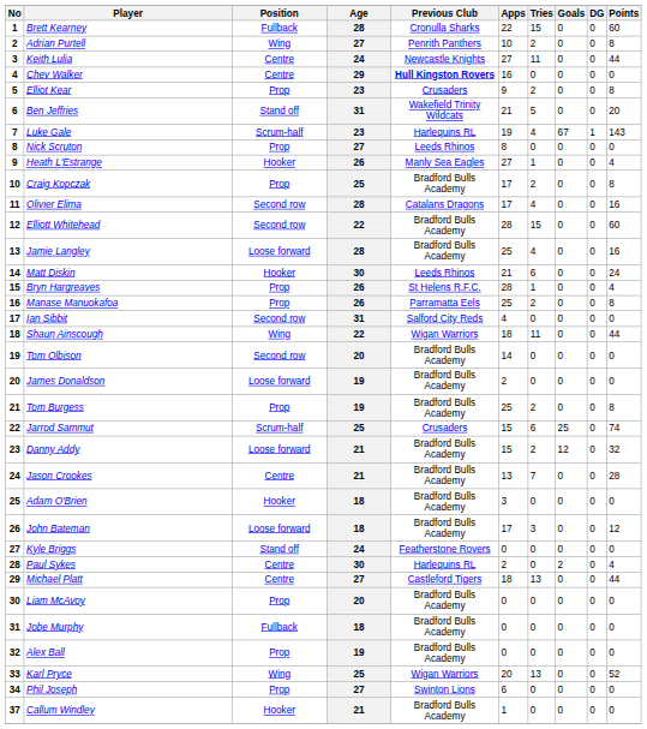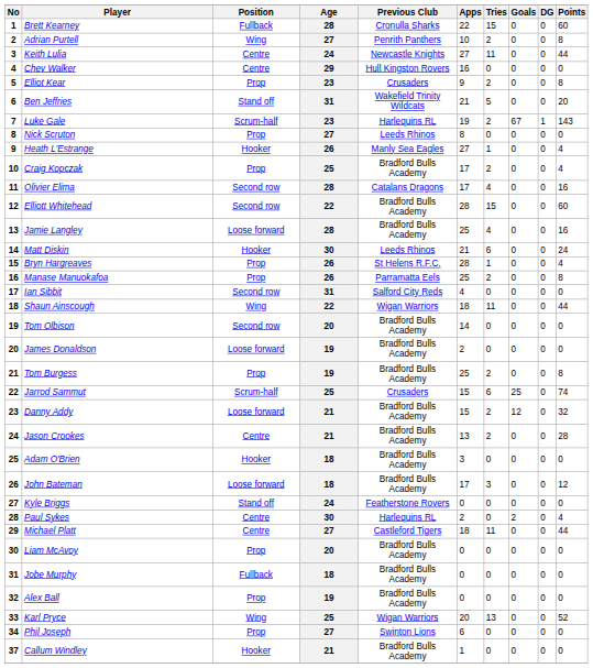 <table class="wikitable sortable" width="100%" style="font-size:85%">
 <tr bgcolor="#efefef">
 </tr>
 <tr bgcolor="#efefef">
 <th width=3%>No</th>
 <th !width=47%>Player</th>
 <th width=15%>Position</th>
 <th width=1%>Age</th>
 <th width=17%>Previous Club</th>
 <th width="20">Apps</th>
 <th width="20">Tries</th>
 <th width="20">Goals</th>
 <th width="20">DG</th>
 <th width="20">Points</th>
 </tr>
 <tr bgcolor=#FFFFFF>
 <td align=center><strong>1</strong></td>
 <td><em><a href='#'>Brett Kearney</a></em></td>
 <td align=center><a href='#'>Fullback</a></td>
 <th width=10%>28</th>
 <td align=center><a href='#'>Cronulla Sharks</a></td>
 <td align=centre>22</td>
 <td align=centre>15</td>
 <td align=centre>0</td>
 <td align=centre>0</td>
 <td align=centre>60</td>
 </tr>
 <tr bgcolor=#FFFFFF>
 <td align=center><strong>2</strong></td>
 <td><em><a href='#'>Adrian Purtell</a></em></td>
 <td align=center><a href='#'>Wing</a></td>
 <th width=10%>27</th>
 <td align=center><a href='#'>Penrith Panthers</a></td>
 <td align=centre>10</td>
 <td align=centre>2</td>
 <td align=centre>0</td>
 <td align=centre>0</td>
 <td align=centre>8</td>
 </tr>
 <tr bgcolor=#FFFFFF>
 <td align=center><strong>3</strong></td>
 <td><em><a href='#'>Keith Lulia</a></em></td>
 <td align=center><a href='#'>Centre</a></td>
 <th width=10%>24</th>
 <td align=center><a href='#'>Newcastle Knights</a></td>
 <td align=centre>27</td>
 <td align=centre>11</td>
 <td align=centre>0</td>
 <td align=centre>0</td>
 <td align=centre>44</td>
 </tr>
 <tr bgcolor=#FFFFFF>
 <td align=center><strong>4</strong></td>
 <td><em><a href='#'>Chev Walker</a></em></td>
 <td align=center><a href='#'>Centre</a></td>
 <th width=10%>29</th>
-<td align=center><strong><a href='#'>Hull Kingston Rovers</a></strong></td>
+<td align=center><a href='#'>Hull Kingston Rovers</a></td>
 <td align=centre>16</td>
 <td align=centre>0</td>
 <td align=centre>0</td>
 <td align=centre>0</td>
 <td align=centre>0</td>
 </tr>
 <tr bgcolor=#FFFFFF>
 <td align=center><strong>5</strong></td>
 <td><em><a href='#'>Elliot Kear</a></em></td>
 <td align=center><a href='#'>Prop</a></td>
 <th width=10%>23</th>
 <td align=center><a href='#'>Crusaders</a></td>
 <td align=centre>9</td>
 <td align=centre>2</td>
 <td align=centre>0</td>
 <td align=centre>0</td>
 <td align=centre>8</td>
 </tr>
 <tr bgcolor=#FFFFFF>
 <td align=center><strong>6</strong></td>
 <td><em><a href='#'>Ben Jeffries</a></em></td>
 <td align=center><a href='#'>Stand off</a></td>
 <th width=10%>31</th>
 <td align=center><a href='#'>Wakefield Trinity Wildcats</a></td>
 <td align=centre>21</td>
 <td align=centre>5</td>
 <td align=centre>0</td>
 <td align=centre>0</td>
 <td align=centre>20</td>
 </tr>
 <tr bgcolor=#FFFFFF>
 <td align=center><strong>7</strong></td>
 <td><em><a href='#'>Luke Gale</a></em></td>
 <td align=center><a href='#'>Scrum-half</a></td>
 <th width=10%>23</th>
 <td align=center><a href='#'>Harlequins RL</a></td>
 <td align=centre>19</td>
-<td align=centre>4</td>
+<td align=centre>2</td>
 <td align=centre>67</td>
 <td align=centre>1</td>
 <td align=centre>143</td>
 </tr>
 <tr bgcolor=#FFFFFF>
 <td align=center><strong>8</strong></td>
 <td><em><a href='#'>Nick Scruton</a></em></td>
 <td align=center><a href='#'>Prop</a></td>
 <th width=10%>27</th>
 <td align=center><a href='#'>Leeds Rhinos</a></td>
 <td align=centre>8</td>
 <td align=centre>0</td>
 <td align=centre>0</td>
 <td align=centre>0</td>
 <td align=centre>0</td>
 </tr>
 <tr bgcolor=#FFFFFF>
 <td align=center><strong>9</strong></td>
 <td><em><a href='#'>Heath L'Estrange</a></em></td>
 <td align=center><a href='#'>Hooker</a></td>
 <th width=10%>26</th>
 <td align=center><a href='#'>Manly Sea Eagles</a></td>
 <td align=centre>27</td>
 <td align=centre>1</td>
 <td align=centre>0</td>
 <td align=centre>0</td>
 <td align=centre>4</td>
 </tr>
 <tr bgcolor=#FFFFFF>
 <td align=center><strong>10</strong></td>
 <td><em><a href='#'>Craig Kopczak</a></em></td>
 <td align=center><a href='#'>Prop</a></td>
 <th width=10%>25</th>
 <td align=center>Bradford Bulls Academy</td>
 <td align=centre>17</td>
 <td align=centre>2</td>
 <td align=centre>0</td>
 <td align=centre>0</td>
-<td align=centre>8</td>
+<td align=centre>4</td>
 </tr>
 <tr bgcolor=#FFFFFF>
 <td align=center><strong>11</strong></td>
 <td><em><a href='#'>Olivier Elima</a></em></td>
 <td align=center><a href='#'>Second row</a></td>
 <th width=10%>28</th>
 <td align=center><a href='#'>Catalans Dragons</a></td>
 <td align=centre>17</td>
 <td align=centre>4</td>
 <td align=centre>0</td>
 <td align=centre>0</td>
 <td align=centre>16</td>
 </tr>
 <tr bgcolor=#FFFFFF>
 <td align=center><strong>12</strong></td>
 <td><em><a href='#'>Elliott Whitehead</a></em></td>
 <td align=center><a href='#'>Second row</a></td>
 <th width=10%>22</th>
 <td align=center>Bradford Bulls Academy</td>
 <td align=centre>28</td>
 <td align=centre>15</td>
 <td align=centre>0</td>
 <td align=centre>0</td>
 <td align=centre>60</td>
 </tr>
 <tr bgcolor=#FFFFFF>
 <td align=center><strong>13</strong></td>
 <td><em><a href='#'>Jamie Langley</a></em></td>
 <td align=center><a href='#'>Loose forward</a></td>
 <th width=10%>28</th>
 <td align=center>Bradford Bulls Academy</td>
 <td align=centre>25</td>
 <td align=centre>4</td>
 <td align=centre>0</td>
 <td align=centre>0</td>
 <td align=centre>16</td>
 </tr>
 <tr bgcolor=#FFFFFF>
 <td align=center><strong>14</strong></td>
 <td><em><a href='#'>Matt Diskin</a></em></td>
 <td align=center><a href='#'>Hooker</a></td>
 <th width=10%>30</th>
 <td align=center><a href='#'>Leeds Rhinos</a></td>
 <td align=centre>21</td>
 <td align=centre>6</td>
 <td align=centre>0</td>
 <td align=centre>0</td>
 <td align=centre>24</td>
 </tr>
 <tr bgcolor=#FFFFFF>
 <td align=center><strong>15</strong></td>
 <td><em><a href='#'>Bryn Hargreaves</a></em></td>
 <td align=center><a href='#'>Prop</a></td>
 <th width=10%>26</th>
 <td align=center><a href='#'>St Helens R.F.C.</a></td>
 <td align=centre>28</td>
 <td align=centre>1</td>
 <td align=centre>0</td>
 <td align=centre>0</td>
 <td align=centre>4</td>
 </tr>
 <tr bgcolor=#FFFFFF>
 <td align=center><strong>16</strong></td>
 <td><em><a href='#'>Manase Manuokafoa</a></em></td>
 <td align=center><a href='#'>Prop</a></td>
 <th width=10%>26</th>
 <td align=center><a href='#'>Parramatta Eels</a></td>
 <td align=centre>25</td>
 <td align=centre>2</td>
 <td align=centre>0</td>
 <td align=centre>0</td>
 <td align=centre>8</td>
 </tr>
 <tr bgcolor=#FFFFFF>
 <td align=center><strong>17</strong></td>
 <td><em><a href='#'>Ian Sibbit</a></em></td>
 <td align=center><a href='#'>Second row</a></td>
 <th width=10%>31</th>
 <td align=center><a href='#'>Salford City Reds</a></td>
 <td align=centre>4</td>
 <td align=centre>0</td>
 <td align=centre>0</td>
 <td align=centre>0</td>
 <td align=centre>0</td>
 </tr>
 <tr bgcolor=#FFFFFF>
 <td align=center><strong>18</strong></td>
 <td><em><a href='#'>Shaun Ainscough</a></em></td>
 <td align=center><a href='#'>Wing</a></td>
 <th width=10%>22</th>
 <td align=center><a href='#'>Wigan Warriors</a></td>
 <td align=centre>18</td>
 <td align=centre>11</td>
 <td align=centre>0</td>
 <td align=centre>0</td>
 <td align=centre>44</td>
 </tr>
 <tr bgcolor=#FFFFFF>
 <td align=center><strong>19</strong></td>
 <td><em><a href='#'>Tom Olbison</a></em></td>
 <td align=center><a href='#'>Second row</a></td>
 <th width=10%>20</th>
 <td align=center>Bradford Bulls Academy</td>
 <td align=centre>14</td>
 <td align=centre>0</td>
 <td align=centre>0</td>
 <td align=centre>0</td>
 <td align=centre>0</td>
 </tr>
 <tr bgcolor=#FFFFFF>
 <td align=center><strong>20</strong></td>
 <td><em><a href='#'>James Donaldson</a></em></td>
 <td align=center><a href='#'>Loose forward</a></td>
 <th width=10%>19</th>
 <td align=center>Bradford Bulls Academy</td>
 <td align=centre>2</td>
 <td align=centre>0</td>
 <td align=centre>0</td>
 <td align=centre>0</td>
 <td align=centre>0</td>
 </tr>
 <tr bgcolor=#FFFFFF>
 <td align=center><strong>21</strong></td>
 <td><em><a href='#'>Tom Burgess</a></em></td>
 <td align=center><a href='#'>Prop</a></td>
 <th width=10%>19</th>
 <td align=center>Bradford Bulls Academy</td>
 <td align=centre>25</td>
 <td align=centre>2</td>
 <td align=centre>0</td>
 <td align=centre>0</td>
 <td align=centre>8</td>
 </tr>
 <tr bgcolor=#FFFFFF>
 <td align=center><strong>22</strong></td>
 <td><em><a href='#'>Jarrod Sammut</a></em></td>
 <td align=center><a href='#'>Scrum-half</a></td>
 <th width=10%>25</th>
 <td align=center><a href='#'>Crusaders</a></td>
 <td align=centre>15</td>
 <td align=centre>6</td>
 <td align=centre>25</td>
 <td align=centre>0</td>
 <td align=centre>74</td>
 </tr>
 <tr bgcolor=#FFFFFF>
 <td align=center><strong>23</strong></td>
 <td><em><a href='#'>Danny Addy</a></em></td>
 <td align=center><a href='#'>Loose forward</a></td>
 <th width=10%>21</th>
 <td align=center>Bradford Bulls Academy</td>
 <td align=centre>15</td>
 <td align=centre>2</td>
 <td align=centre>12</td>
 <td align=centre>0</td>
 <td align=centre>32</td>
 </tr>
 <tr bgcolor=#FFFFFF>
 <td align=center><strong>24</strong></td>
 <td><em><a href='#'>Jason Crookes</a></em></td>
 <td align=center><a href='#'>Centre</a></td>
 <th width=10%>21</th>
 <td align=center>Bradford Bulls Academy</td>
 <td align=centre>13</td>
-<td align=centre>7</td>
+<td align=centre>2</td>
 <td align=centre>0</td>
 <td align=centre>0</td>
 <td align=centre>28</td>
 </tr>
 <tr bgcolor=#FFFFFF>
 <td align=center><strong>25</strong></td>
 <td><em><a href='#'>Adam O'Brien</a></em></td>
 <td align=center><a href='#'>Hooker</a></td>
 <th width=10%>18</th>
 <td align=center>Bradford Bulls Academy</td>
 <td align=centre>3</td>
 <td align=centre>0</td>
 <td align=centre>0</td>
 <td align=centre>0</td>
 <td align=centre>0</td>
 </tr>
 <tr bgcolor=#FFFFFF>
 <td align=center><strong>26</strong></td>
 <td><em><a href='#'>John Bateman</a></em></td>
 <td align=center><a href='#'>Loose forward</a></td>
 <th width=10%>18</th>
 <td align=center>Bradford Bulls Academy</td>
 <td align=centre>17</td>
 <td align=centre>3</td>
 <td align=centre>0</td>
 <td align=centre>0</td>
 <td align=centre>12</td>
 </tr>
 <tr bgcolor=#FFFFFF>
 <td align=center><strong>27</strong></td>
 <td><em><a href='#'>Kyle Briggs</a></em></td>
 <td align=center><a href='#'>Stand off</a></td>
 <th width=10%>24</th>
 <td align=center><a href='#'>Featherstone Rovers</a></td>
 <td align=centre>0</td>
 <td align=centre>0</td>
 <td align=centre>0</td>
 <td align=centre>0</td>
 <td align=centre>0</td>
 </tr>
 <tr bgcolor=#FFFFFF>
 <td align=center><strong>28</strong></td>
 <td><em><a href='#'>Paul Sykes</a></em></td>
 <td align=center><a href='#'>Centre</a></td>
 <th width=10%>30</th>
 <td align=center><a href='#'>Harlequins RL</a></td>
 <td align=centre>2</td>
 <td align=centre>0</td>
 <td align=centre>2</td>
 <td align=centre>0</td>
 <td align=centre>4</td>
 </tr>
 <tr bgcolor=#FFFFFF>
 <td align=center><strong>29</strong></td>
 <td><em><a href='#'>Michael Platt</a></em></td>
 <td align=center><a href='#'>Centre</a></td>
 <th width=10%>27</th>
 <td align=center><a href='#'>Castleford Tigers</a></td>
 <td align=centre>18</td>
-<td align=centre>13</td>
+<td align=centre>11</td>
 <td align=centre>0</td>
 <td align=centre>0</td>
 <td align=centre>44</td>
 </tr>
 <tr bgcolor=#FFFFFF>
 <td align=center><strong>30</strong></td>
 <td><em><a href='#'>Liam McAvoy</a></em></td>
 <td align=center><a href='#'>Prop</a></td>
 <th width=10%>20</th>
 <td align=center>Bradford Bulls Academy</td>
 <td align=centre>0</td>
 <td align=centre>0</td>
 <td align=centre>0</td>
 <td align=centre>0</td>
 <td align=centre>0</td>
 </tr>
 <tr bgcolor=#FFFFFF>
 <td align=center><strong>31</strong></td>
 <td><em><a href='#'>Jobe Murphy</a></em></td>
 <td align=center><a href='#'>Fullback</a></td>
 <th width=10%>18</th>
 <td align=center>Bradford Bulls Academy</td>
 <td align=centre>0</td>
 <td align=centre>0</td>
 <td align=centre>0</td>
 <td align=centre>0</td>
 <td align=centre>0</td>
 </tr>
 <tr bgcolor=#FFFFFF>
 <td align=center><strong>32</strong></td>
 <td><em><a href='#'>Alex Ball</a></em></td>
 <td align=center><a href='#'>Prop</a></td>
 <th width=10%>19</th>
 <td align=center>Bradford Bulls Academy</td>
 <td align=centre>0</td>
 <td align=centre>0</td>
 <td align=centre>0</td>
 <td align=centre>0</td>
 <td align=centre>0</td>
 </tr>
 <tr bgcolor=#FFFFFF>
 <td align=center><strong>33</strong></td>
 <td><em><a href='#'>Karl Pryce</a></em></td>
 <td align=center><a href='#'>Wing</a></td>
 <th width=10%>25</th>
 <td align=center><a href='#'>Wigan Warriors</a></td>
 <td align=centre>20</td>
 <td align=centre>13</td>
 <td align=centre>0</td>
 <td align=centre>0</td>
 <td align=centre>52</td>
 </tr>
 <tr bgcolor=#FFFFFF>
 <td align=center><strong>34</strong></td>
 <td><em><a href='#'>Phil Joseph</a></em></td>
 <td align=center><a href='#'>Prop</a></td>
 <th width=10%>27</th>
 <td align=center><a href='#'>Swinton Lions</a></td>
 <td align=centre>6</td>
 <td align=centre>0</td>
 <td align=centre>0</td>
 <td align=centre>0</td>
 <td align=centre>0</td>
 </tr>
 <tr bgcolor=#FFFFFF>
 <td align=center><strong>37</strong></td>
 <td><em><a href='#'>Callum Windley</a></em></td>
 <td align=center><a href='#'>Hooker</a></td>
 <th width=10%>21</th>
 <td align=center>Bradford Bulls Academy</td>
 <td align=centre>1</td>
 <td align=centre>0</td>
 <td align=centre>0</td>
 <td align=centre>0</td>
 <td align=centre>0</td>
 </tr>
 <tr>
 </tr>
 </table>
